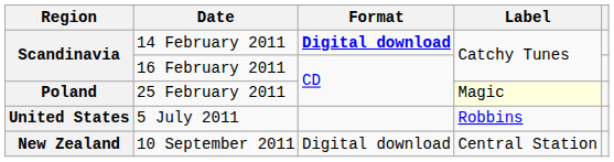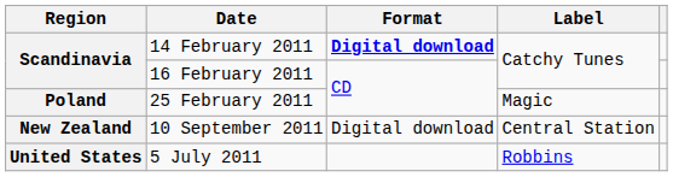 <table class="wikitable plainrowheaders">
 <tr>
 <th scope="col">Region</th>
 <th scope="col">Date</th>
 <th scope="col">Format</th>
 <th scope="col">Label</th>
 <th scope="col"></th>
 </tr>
 <tr>
 <th scope="row" rowspan="2">Scandinavia</th>
 <td>14 February 2011</td>
 <td><strong><a href='#'>Digital download</a></strong></td>
 <td rowspan="2">Catchy Tunes</td>
 <td align="center"></td>
 </tr>
 <tr>
 <td>16 February 2011</td>
 <td rowspan="2"><a href='#'>CD</a></td>
 <td align="center"></td>
 </tr>
 <tr>
 <th scope="row">Poland</th>
 <td>25 February 2011</td>
-<td style="background: lightyellow;">Magic</td>
+<td>Magic</td>
+<td align="center"></td>
+</tr>
+<tr>
+<th scope="row">New Zealand</th>
+<td>10 September 2011</td>
+<td>Digital download</td>
+<td>Central Station</td>
 <td align="center"></td>
 </tr>
 <tr>
 <th scope="row">United States</th>
 <td>5 July 2011</td>
 <td></td>
 <td><a href='#'>Robbins</a></td>
 <td align="center"></td>
 </tr>
-<tr>
-<th scope="row">New Zealand</th>
-<td>10 September 2011</td>
-<td>Digital download</td>
-<td>Central Station</td>
-<td align="center"></td>
-</tr>
 </table>
